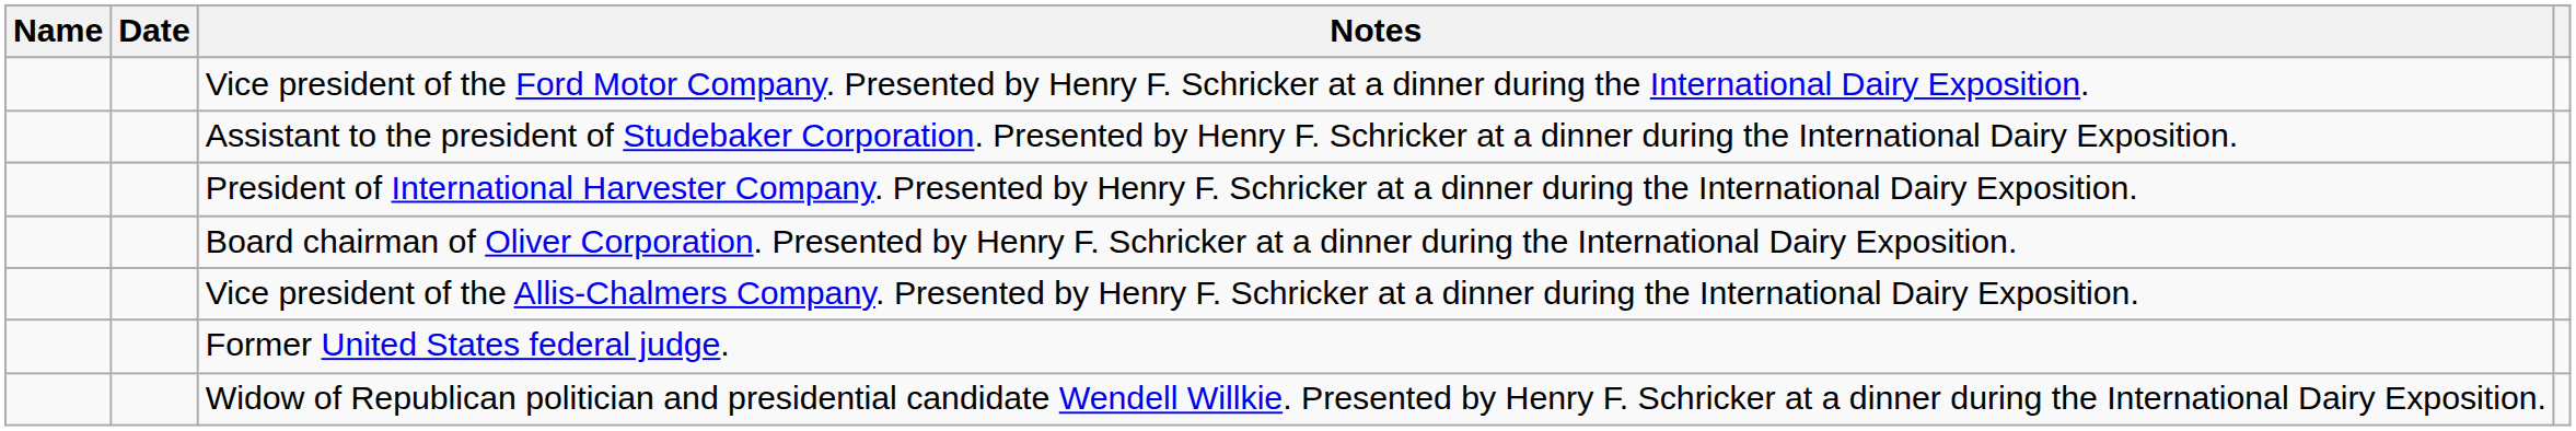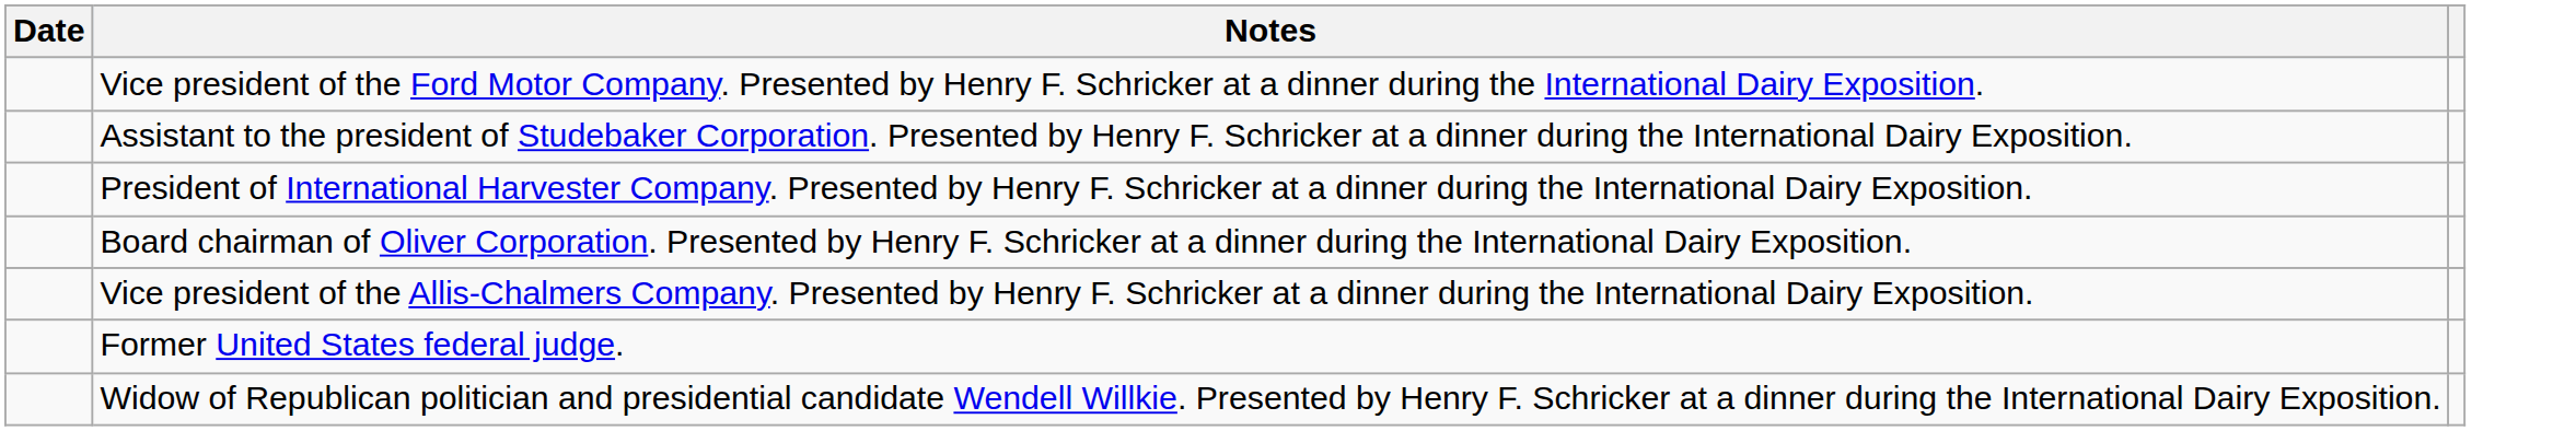 <table class="wikitable sortable plainheaders">
 <tr style="background:#b0c4de; text-align:center;">
-<th scope="col">Name</th>
 <th scope="col">Date</th>
 <th scope="col" class="unsortable">Notes</th>
 <th scope="col" class="unsortable"></th>
 </tr>
 <tr>
 <td></td>
-<td></td>
 <td>Vice president of the <a href='#'>Ford Motor Company</a>. Presented by Henry F. Schricker at a dinner during the <a href='#'>International Dairy Exposition</a>.</td>
 <td style="text-align:center;"></td>
 </tr>
 <tr>
-<td></td>
 <td></td>
 <td>Assistant to the president of <a href='#'>Studebaker Corporation</a>. Presented by Henry F. Schricker at a dinner during the International Dairy Exposition.</td>
 <td style="text-align:center;"></td>
 </tr>
 <tr>
 <td></td>
-<td></td>
 <td>President of <a href='#'>International Harvester Company</a>. Presented by Henry F. Schricker at a dinner during the International Dairy Exposition.</td>
 <td style="text-align:center;"></td>
 </tr>
 <tr>
-<td></td>
 <td></td>
 <td>Board chairman of <a href='#'>Oliver Corporation</a>. Presented by Henry F. Schricker at a dinner during the International Dairy Exposition.</td>
 <td style="text-align:center;"></td>
 </tr>
 <tr>
 <td></td>
-<td></td>
 <td>Vice president of the <a href='#'>Allis-Chalmers Company</a>. Presented by Henry F. Schricker at a dinner during the International Dairy Exposition.</td>
 <td style="text-align:center;"></td>
 </tr>
 <tr>
-<td></td>
 <td></td>
 <td>Former <a href='#'>United States federal judge</a>.</td>
 <td style="text-align:center;"></td>
 </tr>
 <tr>
 <td></td>
-<td></td>
 <td>Widow of Republican politician and presidential candidate <a href='#'>Wendell Willkie</a>. Presented by Henry F. Schricker at a dinner during the International Dairy Exposition.</td>
 <td style="text-align:center;"></td>
 </tr>
 </table>
